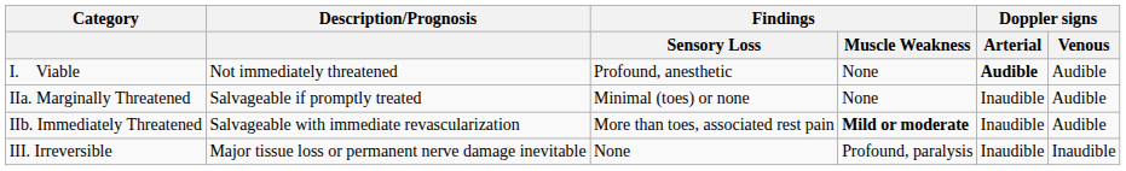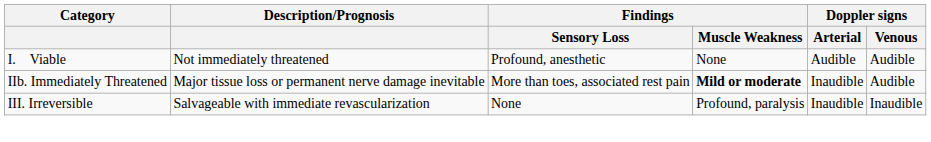 <table class="wikitable">
 <tr>
 <th>Category</th>
 <th>Description/Prognosis</th>
 <th colspan="2">Findings</th>
 <th colspan="2">Doppler signs</th>
 </tr>
 <tr>
 <th></th>
 <th></th>
 <th>Sensory Loss</th>
 <th>Muscle Weakness</th>
 <th>Arterial</th>
 <th>Venous</th>
 </tr>
 <tr>
 <td>I. Viable</td>
 <td colspan="1" rowspan="1">Not immediately threatened</td>
 <td colspan="1" rowspan="1">Profound, anesthetic</td>
 <td>None</td>
-<td><strong>Audible</strong></td>
 <td>Audible</td>
-</tr>
-<tr>
-<td>IIa. Marginally Threatened</td>
-<td>Salvageable if promptly treated</td>
-<td>Minimal (toes) or none</td>
-<td>None</td>
-<td>Inaudible</td>
 <td>Audible</td>
 </tr>
 <tr>
 <td>IIb. Immediately Threatened</td>
-<td>Salvageable with immediate revascularization</td>
+<td>Major tissue loss or permanent nerve damage inevitable</td>
 <td>More than toes, associated rest pain</td>
 <td><strong>Mild or moderate</strong></td>
 <td>Inaudible</td>
 <td>Audible</td>
 </tr>
 <tr>
 <td>III. Irreversible</td>
-<td>Major tissue loss or permanent nerve damage inevitable</td>
+<td>Salvageable with immediate revascularization</td>
 <td>None</td>
 <td>Profound, paralysis</td>
 <td>Inaudible</td>
 <td>Inaudible</td>
 </tr>
 </table>
